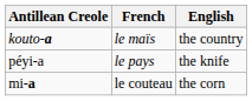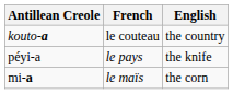 <table class="wikitable">
 <tr>
 <th>Antillean Creole</th>
 <th>French</th>
 <th>English</th>
 </tr>
 <tr>
 <td><em>kouto-<strong>a<strong><em></td>
-<td><em>le maïs</em></td>
+<td></em>le couteau<em></td>
 <td>the country</td>
 </tr>
 <tr>
 <td></em>péyi-</strong>a</em></strong></td>
 <td><em>le pays</em></td>
 <td>the knife</td>
 </tr>
 <tr>
 <td>mi-<strong>a</strong></td>
-<td></em>le couteau<em></td>
+<td><em>le maïs</em></td>
 <td>the corn</td>
 </tr>
 </table>
